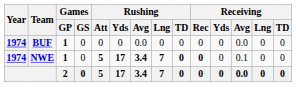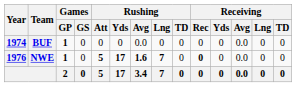 <table class="wikitable" style="text-align:center;">
 <tr>
 <th rowspan="2">Year</th>
 <th rowspan="2">Team</th>
 <th colspan="2">Games</th>
 <th colspan="5">Rushing</th>
 <th colspan="5">Receiving</th>
 </tr>
 <tr>
 <th>GP</th>
 <th>GS</th>
 <th>Att</th>
 <th>Yds</th>
 <th>Avg</th>
 <th>Lng</th>
 <th>TD</th>
 <th>Rec</th>
 <th>Yds</th>
 <th>Avg</th>
 <th>Lng</th>
 <th>TD</th>
 </tr>
 <tr>
 <th><a href='#'>1974</a></th>
 <th><a href='#'>BUF</a></th>
 <td><strong>1</strong></td>
 <td>0</td>
 <td>0</td>
 <td>0</td>
 <td>0.0</td>
 <td>0</td>
 <td>0</td>
 <td>0</td>
 <td>0</td>
 <td>0.0</td>
 <td>0</td>
 <td>0</td>
 </tr>
 <tr>
-<th><a href='#'>1974</a></th>
+<th><a href='#'>1976</a></th>
 <th><a href='#'>NWE</a></th>
 <td><strong>1</strong></td>
 <td>0</td>
 <td><strong>5</strong></td>
 <td><strong>17</strong></td>
-<td><strong>3.4</strong></td>
+<td><strong>1.6</strong></td>
 <td><strong>7</strong></td>
-<td><strong>0</strong></td>
+<td>0</td>
 <td><strong>0</strong></td>
 <td>0</td>
-<td>0.1</td>
+<td>0.0</td>
 <td>0</td>
 <td>0</td>
 </tr>
 <tr>
 <th colspan="2"></th>
 <th>2</th>
 <th>0</th>
 <th>5</th>
 <th>17</th>
 <th>3.4</th>
 <th>7</th>
 <th>0</th>
 <th>0</th>
 <th>0</th>
 <th>0.0</th>
 <th>0</th>
 <th>0</th>
 </tr>
 </table>
